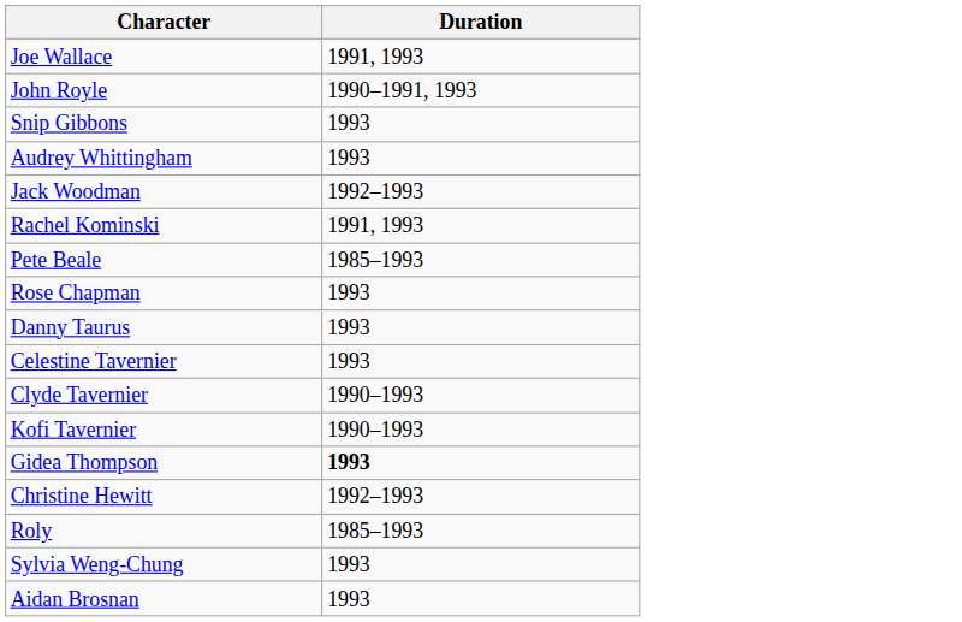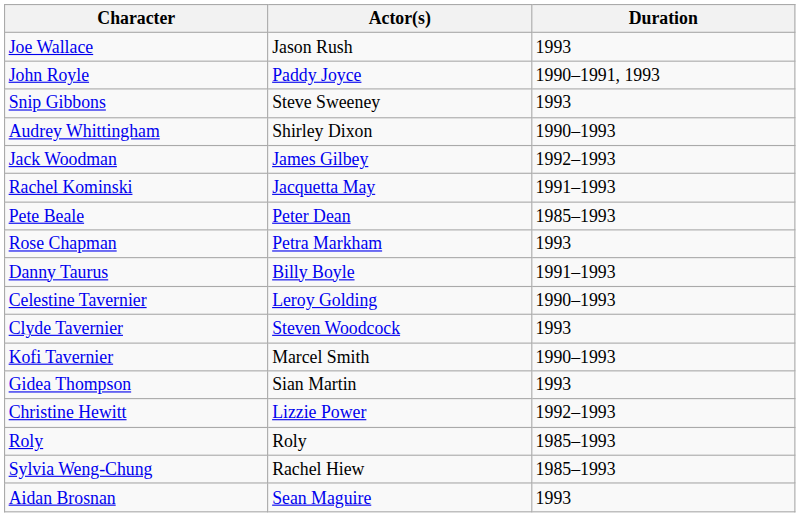 <table class="wikitable">
 <tr>
 <th scope="col" width="230">Character</th>
+<th scope="col" width="230">Actor(s)</th>
 <th scope="col" width="230">Duration</th>
 </tr>
 <tr>
 <td><a href='#'>Joe Wallace</a></td>
-<td>1991, 1993</td>
+<td>Jason Rush</td>
+<td>1993</td>
 </tr>
 <tr>
 <td><a href='#'>John Royle</a></td>
+<td><a href='#'>Paddy Joyce</a></td>
 <td>1990–1991, 1993</td>
 </tr>
 <tr>
 <td><a href='#'>Snip Gibbons</a></td>
+<td>Steve Sweeney</td>
 <td>1993</td>
 </tr>
 <tr>
 <td><a href='#'>Audrey Whittingham</a></td>
-<td>1993</td>
+<td>Shirley Dixon</td>
+<td>1990–1993</td>
 </tr>
 <tr>
 <td><a href='#'>Jack Woodman</a></td>
+<td><a href='#'>James Gilbey</a></td>
 <td>1992–1993</td>
 </tr>
 <tr>
 <td><a href='#'>Rachel Kominski</a></td>
-<td>1991, 1993</td>
+<td><a href='#'>Jacquetta May</a></td>
+<td>1991–1993</td>
 </tr>
 <tr>
 <td><a href='#'>Pete Beale</a></td>
+<td><a href='#'>Peter Dean</a></td>
 <td>1985–1993</td>
 </tr>
 <tr>
 <td><a href='#'>Rose Chapman</a></td>
+<td><a href='#'>Petra Markham</a></td>
 <td>1993</td>
 </tr>
 <tr>
 <td><a href='#'>Danny Taurus</a></td>
+<td><a href='#'>Billy Boyle</a></td>
+<td>1991–1993</td>
+</tr>
+<tr>
+<td><a href='#'>Celestine Tavernier</a></td>
+<td><a href='#'>Leroy Golding</a></td>
+<td>1990–1993</td>
+</tr>
+<tr>
+<td><a href='#'>Clyde Tavernier</a></td>
+<td><a href='#'>Steven Woodcock</a></td>
 <td>1993</td>
 </tr>
 <tr>
-<td><a href='#'>Celestine Tavernier</a></td>
-<td>1993</td>
-</tr>
-<tr>
-<td><a href='#'>Clyde Tavernier</a></td>
-<td>1990–1993</td>
-</tr>
-<tr>
 <td><a href='#'>Kofi Tavernier</a></td>
+<td>Marcel Smith</td>
 <td>1990–1993</td>
 </tr>
 <tr>
 <td><a href='#'>Gidea Thompson</a></td>
-<td><strong>1993</strong></td>
+<td>Sian Martin</td>
+<td>1993</td>
 </tr>
 <tr>
 <td><a href='#'>Christine Hewitt</a></td>
+<td><a href='#'>Lizzie Power</a></td>
 <td>1992–1993</td>
 </tr>
 <tr>
 <td><a href='#'>Roly</a></td>
+<td>Roly</td>
 <td>1985–1993</td>
 </tr>
 <tr>
 <td><a href='#'>Sylvia Weng-Chung</a></td>
-<td>1993</td>
+<td>Rachel Hiew</td>
+<td>1985–1993</td>
 </tr>
 <tr>
 <td><a href='#'>Aidan Brosnan</a></td>
+<td><a href='#'>Sean Maguire</a></td>
 <td>1993</td>
 </tr>
 </table>
